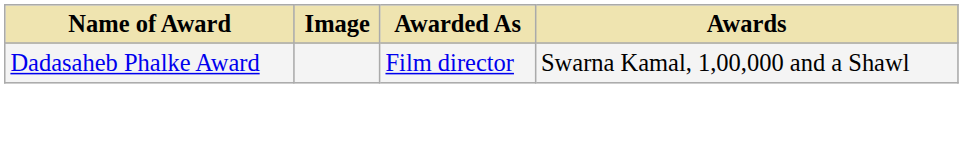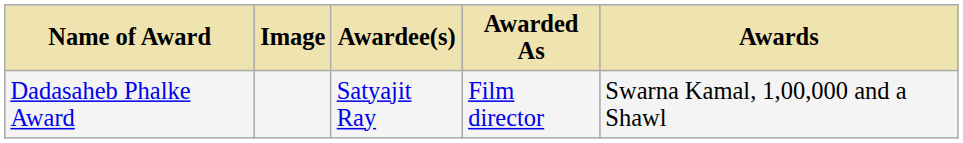 <table class="wikitable" style="width:100%;">
 <tr>
 <th style="background-color:#EFE4B0;">Name of Award</th>
 <th style="background-color:#EFE4B0;">Image</th>
+<th style="background-color:#EFE4B0;">Awardee(s)</th>
 <th style="background-color:#EFE4B0;">Awarded As</th>
 <th style="background-color:#EFE4B0;">Awards</th>
 </tr>
 <tr style="background-color:#F4F4F4">
 <td><a href='#'>Dadasaheb Phalke Award</a></td>
 <td></td>
+<td><a href='#'>Satyajit Ray</a></td>
 <td><a href='#'>Film director</a></td>
 <td>Swarna Kamal,  1,00,000 and a Shawl</td>
 </tr>
 </table>
